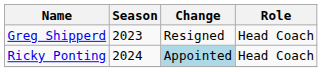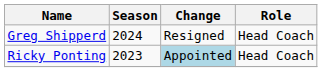 <table class="wikitable plainrowheaders">
 <tr>
 <th scope="col">Name</th>
 <th>Season</th>
 <th scope="col">Change</th>
 <th scope="col">Role</th>
 </tr>
 <tr>
 <td><a href='#'>Greg Shipperd</a></td>
-<td>2023</td>
+<td>2024</td>
 <td>Resigned</td>
 <td>Head Coach</td>
 </tr>
 <tr>
 <td><a href='#'>Ricky Ponting</a></td>
-<td>2024</td>
+<td>2023</td>
 <td style="background: lightblue;">Appointed</td>
 <td>Head Coach</td>
 </tr>
 <tr>
 </tr>
 </table>
